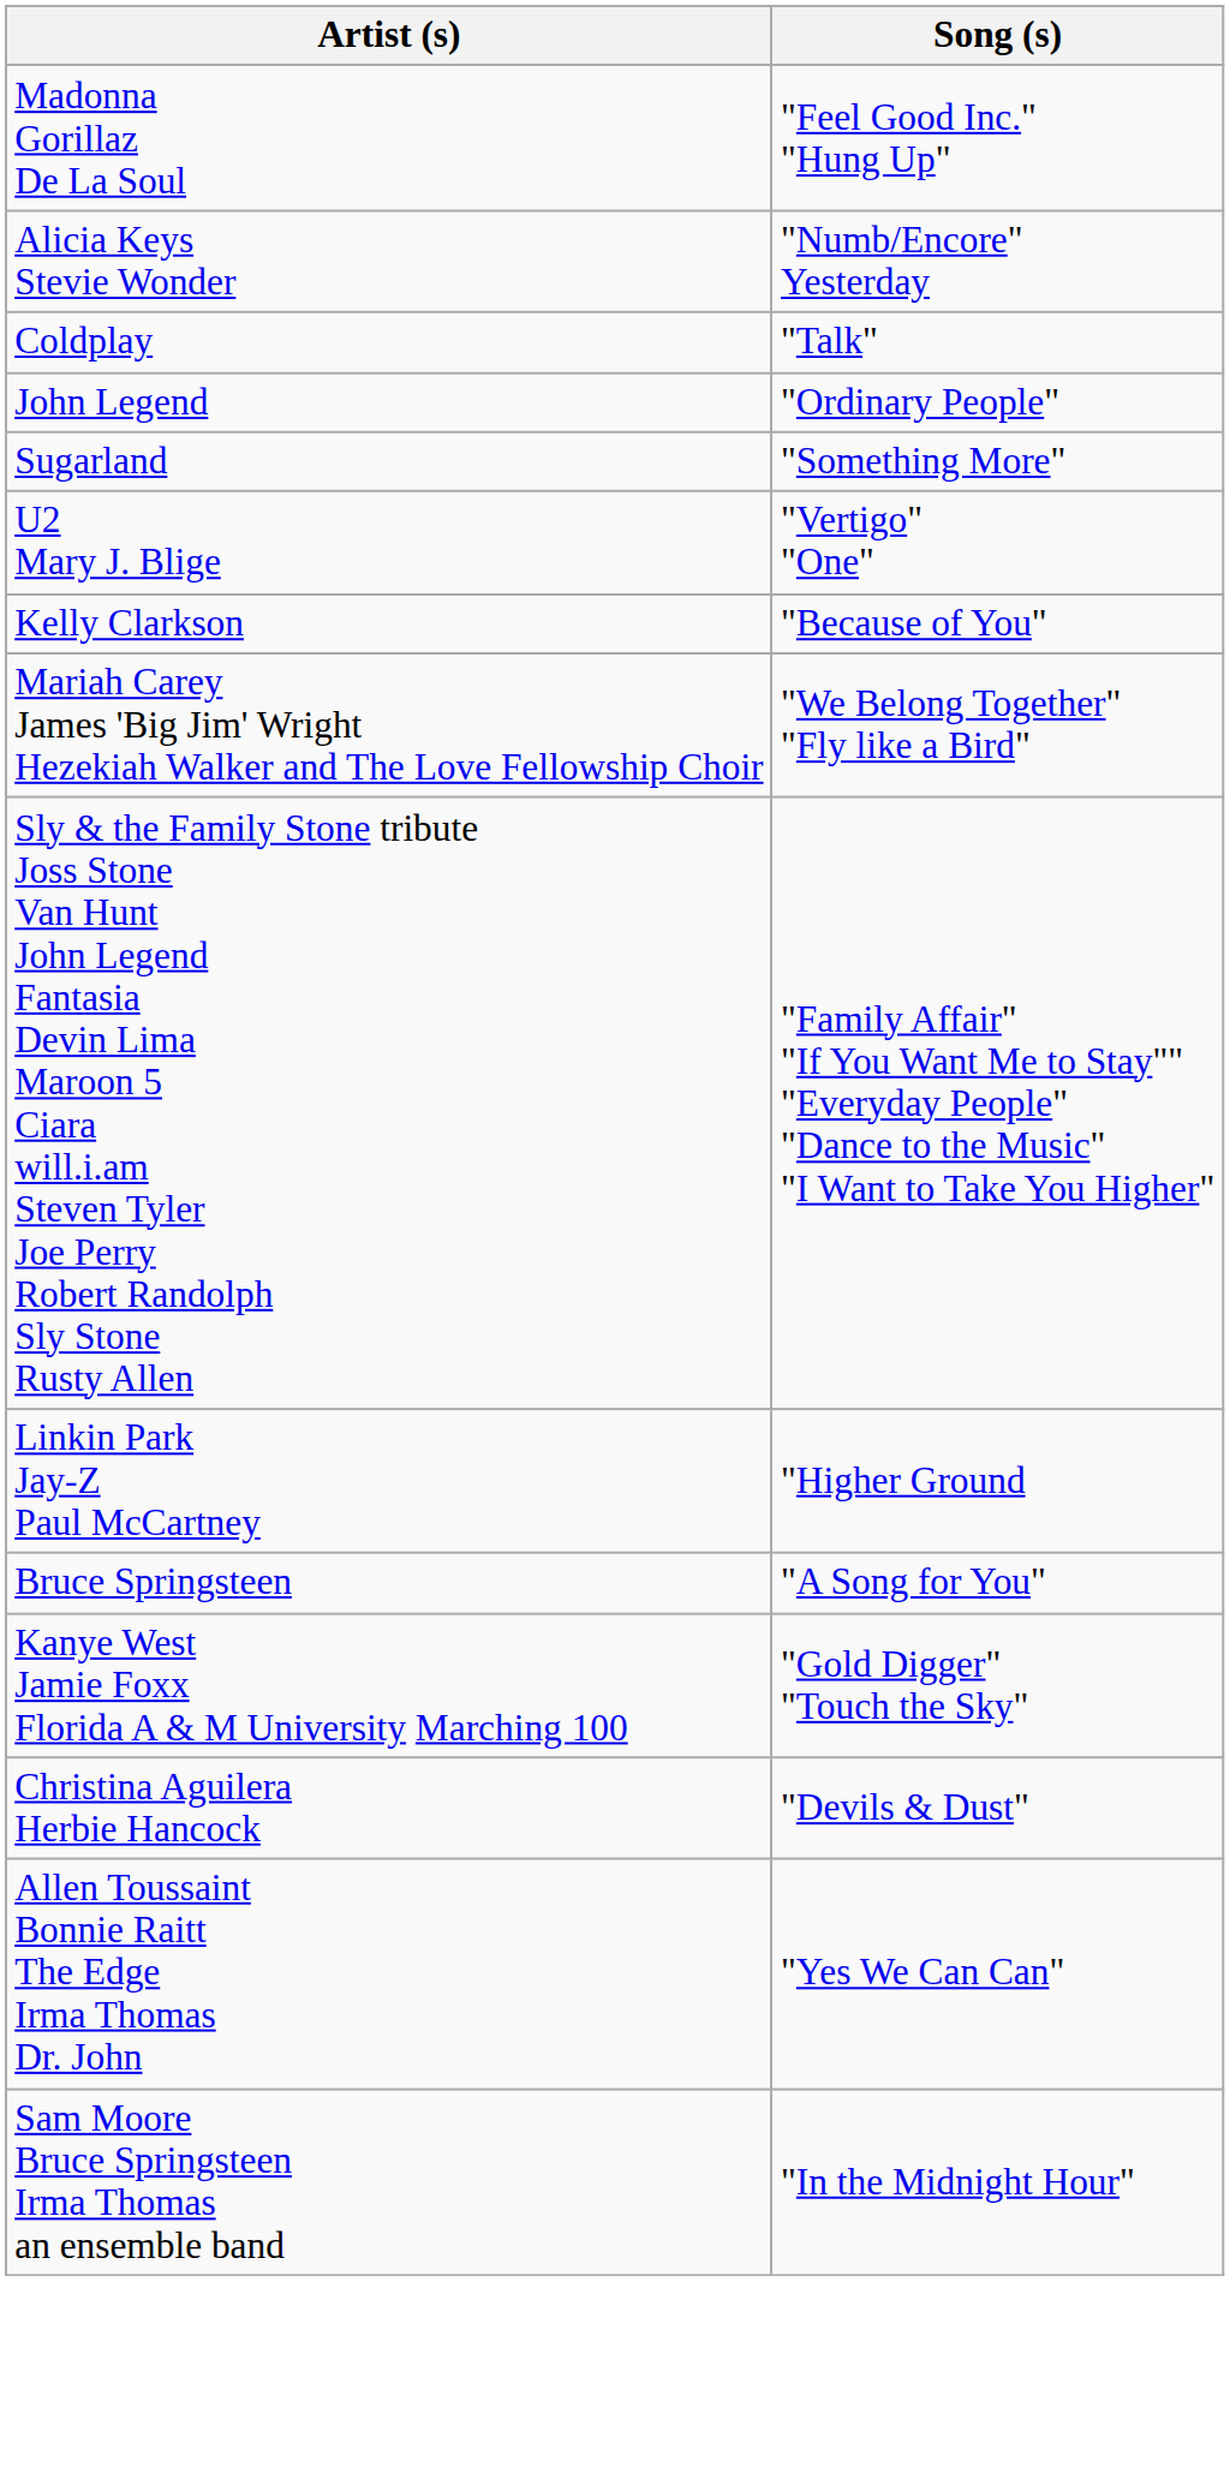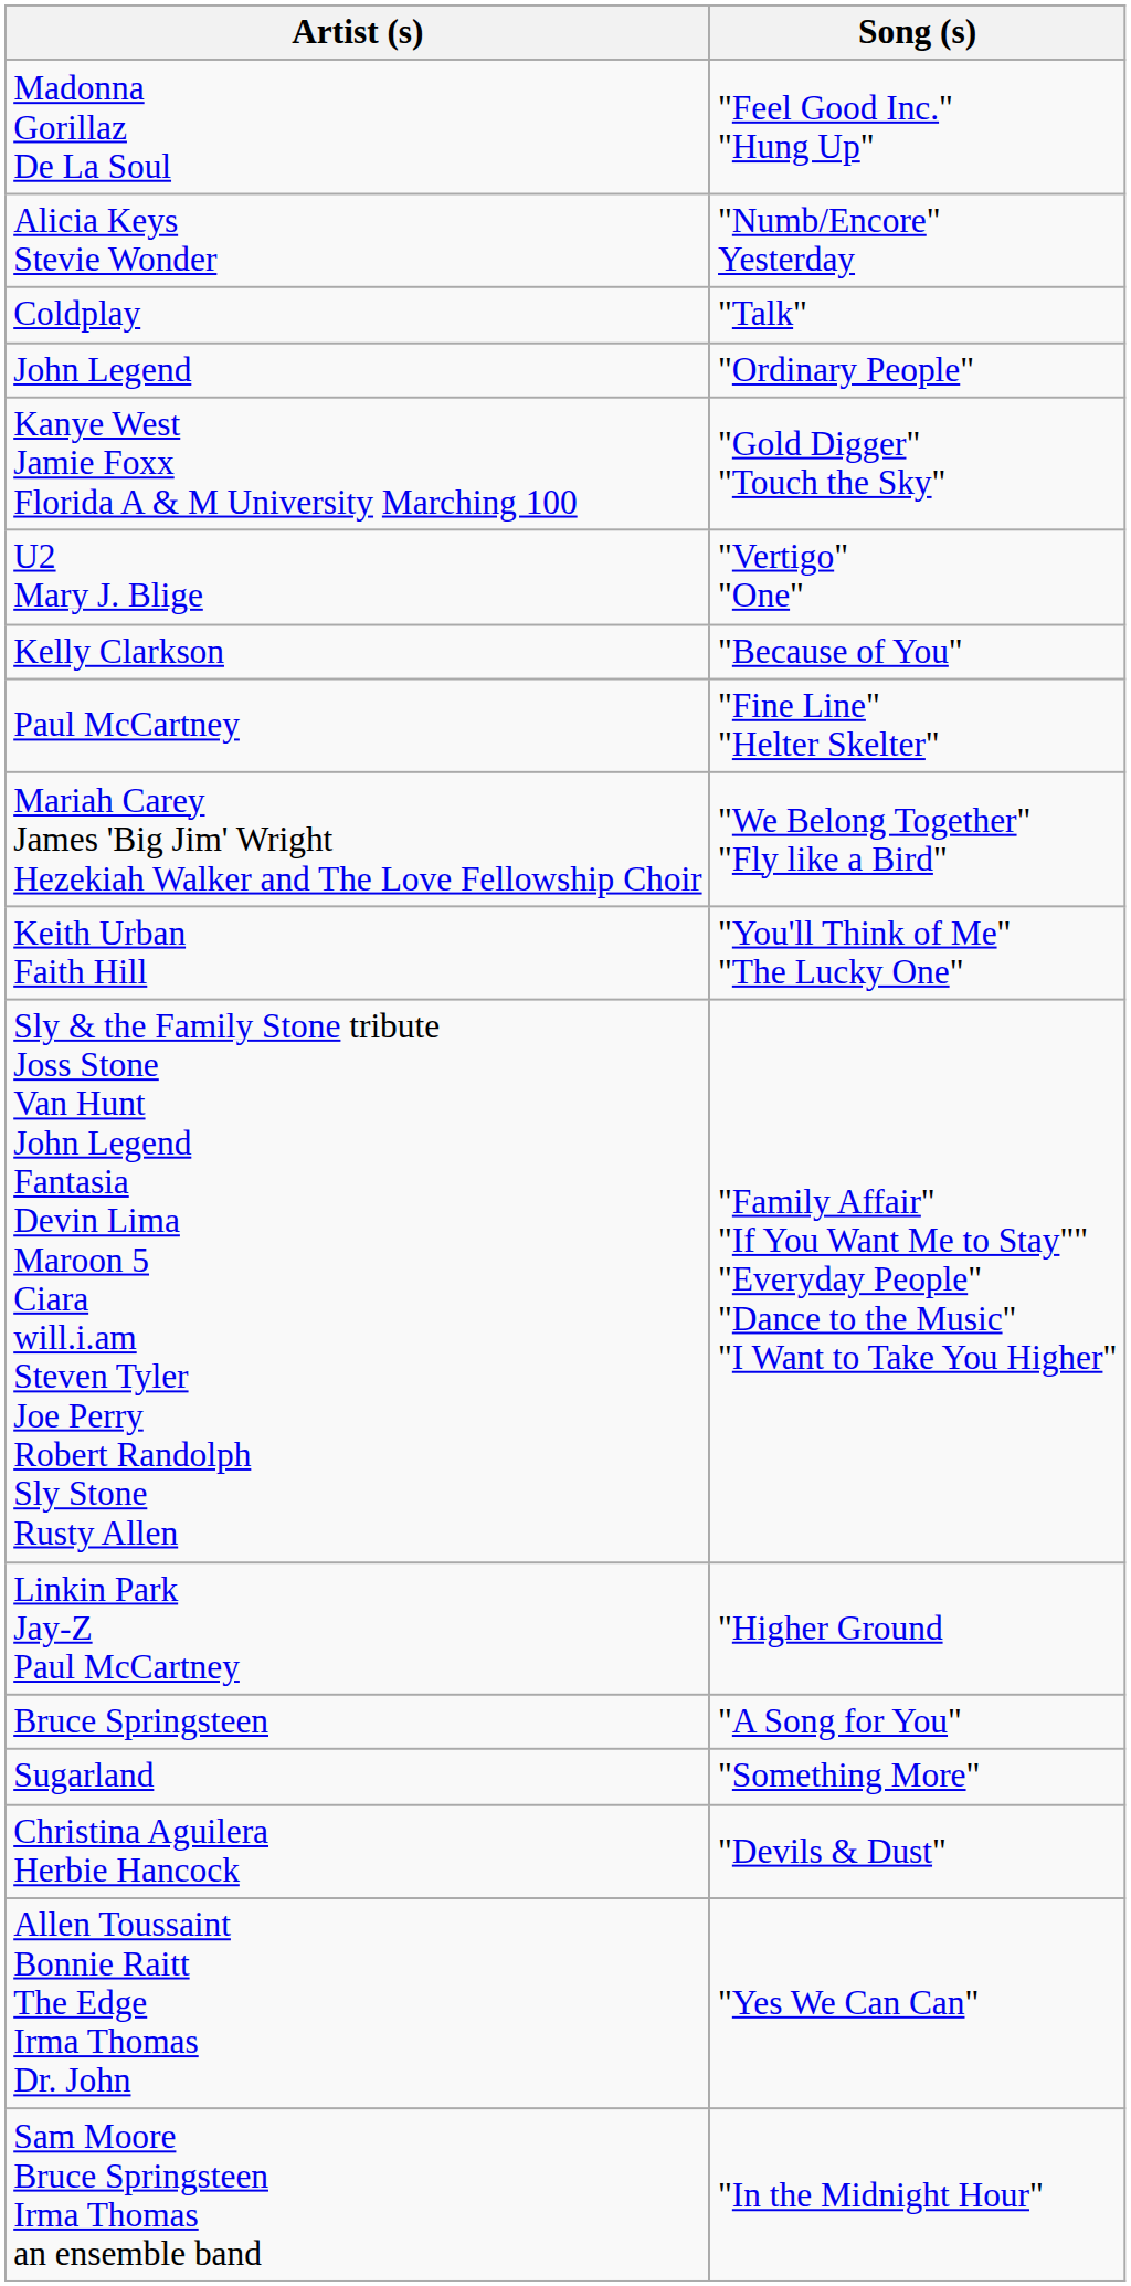 <table class= "wikitable">
 <tr>
 <th>Artist (s)</th>
 <th>Song (s)</th>
 </tr>
 <tr>
 <td><a href='#'>Madonna</a><br><a href='#'>Gorillaz</a><br><a href='#'>De La Soul</a></td>
 <td>"<a href='#'>Feel Good Inc.</a>"<br>"<a href='#'>Hung Up</a>"</td>
 </tr>
 <tr>
 <td><a href='#'>Alicia Keys</a><br><a href='#'>Stevie Wonder</a></td>
 <td>"<a href='#'>Numb/Encore</a>"<br><a href='#'>Yesterday</a></td>
 </tr>
 <tr>
 <td><a href='#'>Coldplay</a></td>
 <td>"<a href='#'>Talk</a>"</td>
 </tr>
 <tr>
 <td><a href='#'>John Legend</a></td>
 <td>"<a href='#'>Ordinary People</a>"</td>
 </tr>
 <tr>
-<td><a href='#'>Sugarland</a></td>
-<td>"<a href='#'>Something More</a>"</td>
+<td><a href='#'>Kanye West</a><br><a href='#'>Jamie Foxx</a><br><a href='#'>Florida A & M University</a> <a href='#'>Marching 100</a></td>
+<td>"<a href='#'>Gold Digger</a>"<br>"<a href='#'>Touch the Sky</a>"</td>
 </tr>
 <tr>
 <td><a href='#'>U2</a><br><a href='#'>Mary J. Blige</a></td>
 <td>"<a href='#'>Vertigo</a>"<br>"<a href='#'>One</a>"</td>
 </tr>
 <tr>
 <td><a href='#'>Kelly Clarkson</a></td>
 <td>"<a href='#'>Because of You</a>"</td>
 </tr>
 <tr>
+<td><a href='#'>Paul McCartney</a></td>
+<td>"<a href='#'>Fine Line</a>"<br>"<a href='#'>Helter Skelter</a>"</td>
+</tr>
+<tr>
 <td><a href='#'>Mariah Carey</a><br>James 'Big Jim' Wright<br><a href='#'>Hezekiah Walker and The Love Fellowship Choir</a></td>
 <td>"<a href='#'>We Belong Together</a>"<br>"<a href='#'>Fly like a Bird</a>"</td>
+</tr>
+<tr>
+<td><a href='#'>Keith Urban</a><br><a href='#'>Faith Hill</a></td>
+<td>"<a href='#'>You'll Think of Me</a>"<br>"<a href='#'>The Lucky One</a>"</td>
 </tr>
 <tr>
 <td><a href='#'>Sly & the Family Stone</a> tribute<br><a href='#'>Joss Stone</a><br><a href='#'>Van Hunt</a><br><a href='#'>John Legend</a><br><a href='#'>Fantasia</a><br><a href='#'>Devin Lima</a><br><a href='#'>Maroon 5</a><br><a href='#'>Ciara</a><br><a href='#'>will.i.am</a><br><a href='#'>Steven Tyler</a><br><a href='#'>Joe Perry</a><br><a href='#'>Robert Randolph</a><br><a href='#'>Sly Stone</a><br><a href='#'>Rusty Allen</a></td>
 <td>"<a href='#'>Family Affair</a>"<br>"<a href='#'>If You Want Me to Stay</a>""<br>"<a href='#'>Everyday People</a>"<br>"<a href='#'>Dance to the Music</a>"<br>"<a href='#'>I Want to Take You Higher</a>"</td>
 </tr>
 <tr>
 <td><a href='#'>Linkin Park</a><br><a href='#'>Jay-Z</a><br><a href='#'>Paul McCartney</a></td>
 <td>"<a href='#'>Higher Ground</a></td>
 </tr>
 <tr>
 <td><a href='#'>Bruce Springsteen</a></td>
 <td>"<a href='#'>A Song for You</a>"</td>
 </tr>
 <tr>
-<td><a href='#'>Kanye West</a><br><a href='#'>Jamie Foxx</a><br><a href='#'>Florida A & M University</a> <a href='#'>Marching 100</a></td>
-<td>"<a href='#'>Gold Digger</a>"<br>"<a href='#'>Touch the Sky</a>"</td>
+<td><a href='#'>Sugarland</a></td>
+<td>"<a href='#'>Something More</a>"</td>
 </tr>
 <tr>
 <td><a href='#'>Christina Aguilera</a><br><a href='#'>Herbie Hancock</a></td>
 <td>"<a href='#'>Devils & Dust</a>"</td>
 </tr>
 <tr>
 <td><a href='#'>Allen Toussaint</a><br><a href='#'>Bonnie Raitt</a><br><a href='#'>The Edge</a><br><a href='#'>Irma Thomas</a><br><a href='#'>Dr. John</a></td>
 <td>"<a href='#'>Yes We Can Can</a>"</td>
 </tr>
 <tr>
 <td><a href='#'>Sam Moore</a><br><a href='#'>Bruce Springsteen</a><br><a href='#'>Irma Thomas</a><br>an ensemble band</td>
 <td>"<a href='#'>In the Midnight Hour</a>"</td>
 </tr>
 </table>
